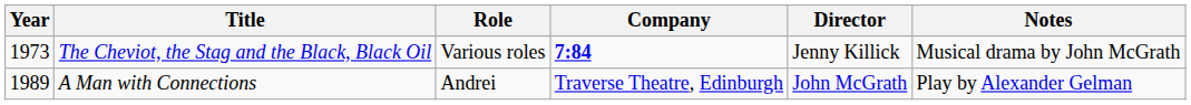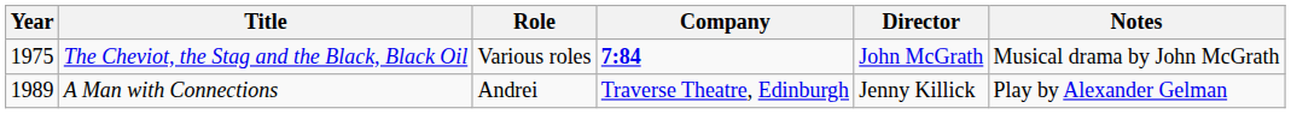 <table class="wikitable">
 <tr>
 <th>Year</th>
 <th>Title</th>
 <th>Role</th>
 <th>Company</th>
 <th>Director</th>
 <th>Notes</th>
 </tr>
 <tr>
-<td>1973</td>
+<td>1975</td>
 <td><em><a href='#'>The Cheviot, the Stag and the Black, Black Oil</a></em></td>
 <td>Various roles</td>
 <td><strong><a href='#'>7:84</a></strong></td>
-<td>Jenny Killick</td>
+<td><a href='#'>John McGrath</a></td>
 <td>Musical drama by John McGrath</td>
 </tr>
 <tr>
 <td>1989</td>
 <td><em>A Man with Connections</em></td>
 <td>Andrei</td>
 <td><a href='#'>Traverse Theatre</a>, <a href='#'>Edinburgh</a></td>
-<td><a href='#'>John McGrath</a></td>
+<td>Jenny Killick</td>
 <td>Play by <a href='#'>Alexander Gelman</a></td>
 </tr>
 </table>
